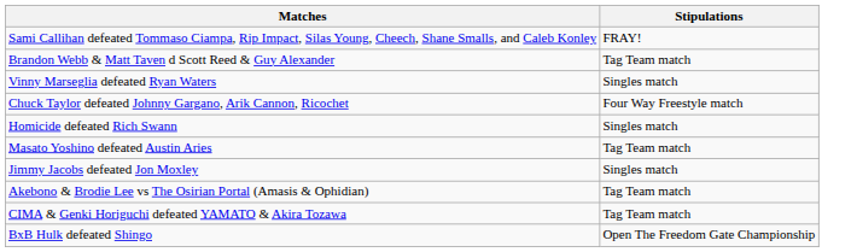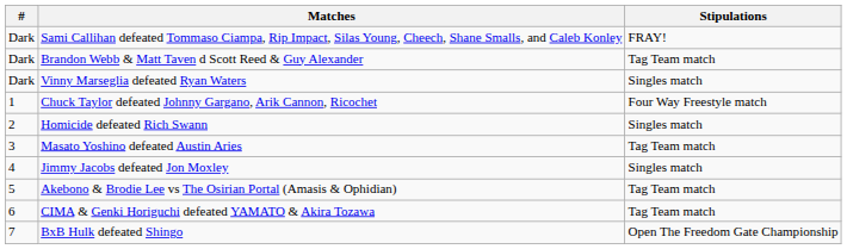 <table style="font-size: 85%" class="wikitable">
 <tr>
+<th><strong>#</strong></th>
 <th><strong>Matches</strong></th>
 <th><strong>Stipulations</strong><br></th>
 </tr>
 <tr>
+<td>Dark</td>
 <td><a href='#'>Sami Callihan</a> defeated <a href='#'>Tommaso Ciampa</a>, <a href='#'>Rip Impact</a>, <a href='#'>Silas Young</a>, <a href='#'>Cheech</a>, <a href='#'>Shane Smalls</a>, and <a href='#'>Caleb Konley</a></td>
 <td>FRAY!</td>
 </tr>
 <tr>
+<td>Dark</td>
 <td><a href='#'>Brandon Webb</a> & <a href='#'>Matt Taven</a> d Scott Reed & <a href='#'>Guy Alexander</a></td>
 <td>Tag Team match</td>
 </tr>
 <tr>
+<td>Dark</td>
 <td><a href='#'>Vinny Marseglia</a> defeated <a href='#'>Ryan Waters</a></td>
 <td>Singles match</td>
 </tr>
 <tr>
+<td>1</td>
 <td><a href='#'>Chuck Taylor</a> defeated <a href='#'>Johnny Gargano</a>, <a href='#'>Arik Cannon</a>, <a href='#'>Ricochet</a></td>
 <td>Four Way Freestyle match</td>
 </tr>
 <tr>
+<td>2</td>
 <td><a href='#'>Homicide</a> defeated <a href='#'>Rich Swann</a></td>
 <td>Singles match</td>
 </tr>
 <tr>
+<td>3</td>
 <td><a href='#'>Masato Yoshino</a> defeated <a href='#'>Austin Aries</a></td>
 <td>Tag Team match</td>
 </tr>
 <tr>
+<td>4</td>
 <td><a href='#'>Jimmy Jacobs</a> defeated <a href='#'>Jon Moxley</a></td>
 <td>Singles match</td>
 </tr>
 <tr>
+<td>5</td>
 <td><a href='#'>Akebono</a> & <a href='#'>Brodie Lee</a> vs <a href='#'>The Osirian Portal</a> (Amasis & Ophidian)</td>
 <td>Tag Team match</td>
 </tr>
 <tr>
+<td>6</td>
 <td><a href='#'>CIMA</a> & <a href='#'>Genki Horiguchi</a> defeated <a href='#'>YAMATO</a> & <a href='#'>Akira Tozawa</a></td>
 <td>Tag Team match</td>
 </tr>
 <tr>
+<td>7</td>
 <td><a href='#'>BxB Hulk</a> defeated <a href='#'>Shingo</a></td>
 <td>Open The Freedom Gate Championship</td>
 </tr>
 </table>
